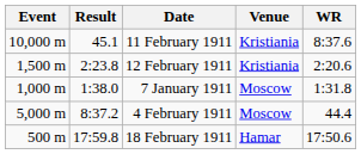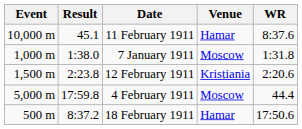 <table class="wikitable">
 <tr>
 <th>Event</th>
 <th>Result</th>
 <th>Date</th>
 <th>Venue</th>
 <th>WR</th>
 </tr>
 <tr align="right">
 <td>10,000 m</td>
 <td>45.1</td>
 <td>11 February 1911</td>
-<td align="left"><a href='#'>Kristiania</a></td>
+<td align="left"><a href='#'>Hamar</a></td>
 <td>8:37.6</td>
+</tr>
+<tr align="right">
+<td>1,000 m</td>
+<td>1:38.0</td>
+<td>7 January 1911</td>
+<td align="left"><a href='#'>Moscow</a></td>
+<td>1:31.8</td>
 </tr>
 <tr align="right">
 <td>1,500 m</td>
 <td>2:23.8</td>
 <td>12 February 1911</td>
 <td align="left"><a href='#'>Kristiania</a></td>
 <td>2:20.6</td>
 </tr>
 <tr align="right">
-<td>1,000 m</td>
-<td>1:38.0</td>
-<td>7 January 1911</td>
-<td align="left"><a href='#'>Moscow</a></td>
-<td>1:31.8</td>
-</tr>
-<tr align="right">
 <td>5,000 m</td>
-<td>8:37.2</td>
+<td>17:59.8</td>
 <td>4 February 1911</td>
 <td align="left"><a href='#'>Moscow</a></td>
 <td>44.4</td>
 </tr>
 <tr align="right">
 <td>500 m</td>
-<td>17:59.8</td>
+<td>8:37.2</td>
 <td>18 February 1911</td>
 <td align="left"><a href='#'>Hamar</a></td>
 <td>17:50.6</td>
 </tr>
 </table>
